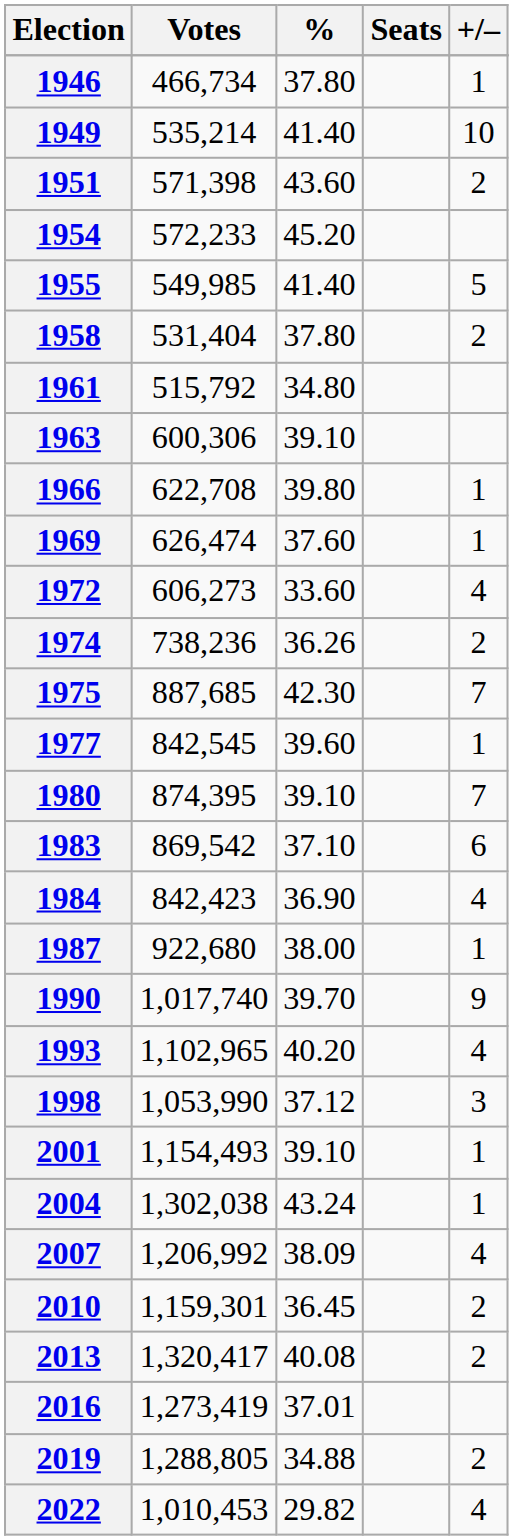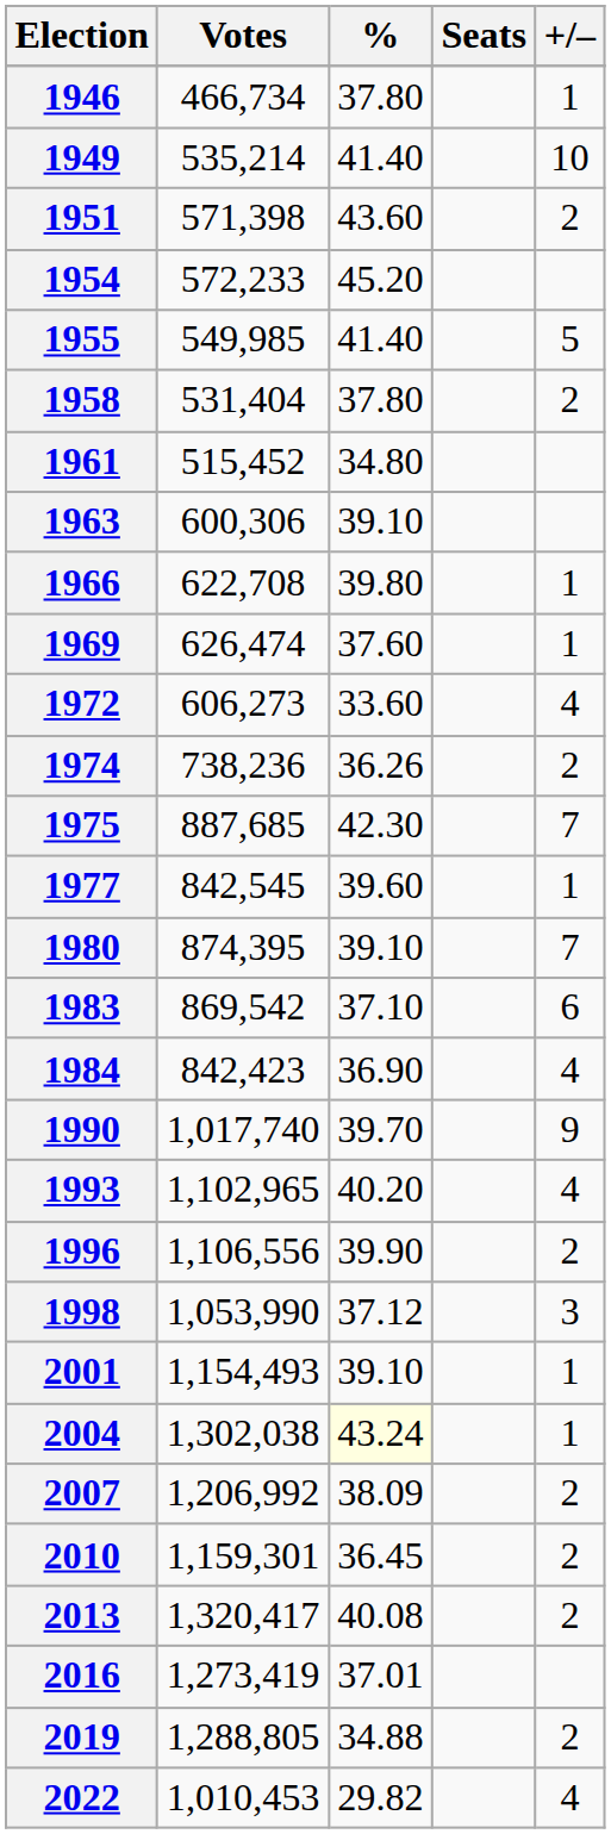 <table class=wikitable style="text-align: center;">
 <tr>
 <th>Election</th>
 <th>Votes</th>
 <th>%</th>
 <th>Seats</th>
 <th>+/–</th>
 </tr>
 <tr>
 </tr>
 <tr>
 <th><a href='#'> 1946</a></th>
 <td>466,734</td>
 <td>37.80</td>
 <td></td>
 <td> 1</td>
 </tr>
 <tr>
 <th><a href='#'> 1949</a></th>
 <td>535,214</td>
 <td>41.40</td>
 <td></td>
 <td> 10</td>
 </tr>
 <tr>
 <th><a href='#'> 1951</a></th>
 <td>571,398</td>
 <td>43.60</td>
 <td></td>
 <td> 2</td>
 </tr>
 <tr>
 <th><a href='#'> 1954</a></th>
 <td>572,233</td>
 <td>45.20</td>
 <td></td>
 <td></td>
 </tr>
 <tr>
 <th><a href='#'> 1955</a></th>
 <td>549,985</td>
 <td>41.40</td>
 <td></td>
 <td> 5</td>
 </tr>
 <tr>
 <th><a href='#'> 1958</a></th>
 <td>531,404</td>
 <td>37.80</td>
 <td></td>
 <td> 2</td>
 </tr>
 <tr>
 <th><a href='#'> 1961</a></th>
-<td>515,792</td>
+<td>515,452</td>
 <td>34.80</td>
 <td></td>
 <td></td>
 </tr>
 <tr>
 <th><a href='#'> 1963</a></th>
 <td>600,306</td>
 <td>39.10</td>
 <td></td>
 <td></td>
 </tr>
 <tr>
 <th><a href='#'> 1966</a></th>
 <td>622,708</td>
 <td>39.80</td>
 <td></td>
 <td> 1</td>
 </tr>
 <tr>
 <th><a href='#'> 1969</a></th>
 <td>626,474</td>
 <td>37.60</td>
 <td></td>
 <td> 1</td>
 </tr>
 <tr>
 <th><a href='#'> 1972</a></th>
 <td>606,273</td>
 <td>33.60</td>
 <td></td>
 <td> 4</td>
 </tr>
 <tr>
 <th><a href='#'> 1974</a></th>
 <td>738,236</td>
 <td>36.26</td>
 <td></td>
 <td> 2</td>
 </tr>
 <tr>
 <th><a href='#'> 1975</a></th>
 <td>887,685</td>
 <td>42.30</td>
 <td></td>
 <td> 7</td>
 </tr>
 <tr>
 <th><a href='#'> 1977</a></th>
 <td>842,545</td>
 <td>39.60</td>
 <td></td>
 <td> 1</td>
 </tr>
 <tr>
 <th><a href='#'> 1980</a></th>
 <td>874,395</td>
 <td>39.10</td>
 <td></td>
 <td> 7</td>
 </tr>
 <tr>
 <th><a href='#'> 1983</a></th>
 <td>869,542</td>
 <td>37.10</td>
 <td></td>
 <td> 6</td>
 </tr>
 <tr>
 <th><a href='#'> 1984</a></th>
 <td>842,423</td>
 <td>36.90</td>
 <td></td>
 <td> 4</td>
 </tr>
 <tr>
-<th><a href='#'> 1987</a></th>
-<td>922,680</td>
-<td>38.00</td>
-<td></td>
-<td> 1</td>
-</tr>
-<tr>
 <th><a href='#'> 1990</a></th>
 <td>1,017,740</td>
 <td>39.70</td>
 <td></td>
 <td> 9</td>
 </tr>
 <tr>
 <th><a href='#'> 1993</a></th>
 <td>1,102,965</td>
 <td>40.20</td>
 <td></td>
 <td> 4</td>
+</tr>
+<tr>
+<th><a href='#'> 1996</a></th>
+<td>1,106,556</td>
+<td>39.90</td>
+<td></td>
+<td> 2</td>
 </tr>
 <tr>
 <th><a href='#'> 1998</a></th>
 <td>1,053,990</td>
 <td>37.12</td>
 <td></td>
 <td> 3</td>
 </tr>
 <tr>
 <th><a href='#'>2001</a></th>
 <td>1,154,493</td>
 <td>39.10</td>
 <td></td>
 <td> 1</td>
 </tr>
 <tr>
 <th><a href='#'>2004</a></th>
 <td>1,302,038</td>
-<td>43.24</td>
+<td style="background: lightyellow;">43.24</td>
 <td></td>
 <td> 1</td>
 </tr>
 <tr>
 <th><a href='#'>2007</a></th>
 <td>1,206,992</td>
 <td>38.09</td>
 <td></td>
-<td> 4</td>
+<td> 2</td>
 </tr>
 <tr>
 <th><a href='#'>2010</a></th>
 <td>1,159,301</td>
 <td>36.45</td>
 <td></td>
 <td> 2</td>
 </tr>
 <tr>
 <th><a href='#'>2013</a></th>
 <td>1,320,417</td>
 <td>40.08</td>
 <td></td>
 <td> 2</td>
 </tr>
 <tr>
 <th><a href='#'>2016</a></th>
 <td>1,273,419</td>
 <td>37.01</td>
 <td></td>
 <td></td>
 </tr>
 <tr>
 <th><a href='#'>2019</a></th>
 <td>1,288,805</td>
 <td>34.88</td>
 <td></td>
 <td> 2</td>
 </tr>
 <tr>
 <th><a href='#'>2022</a></th>
 <td>1,010,453</td>
 <td>29.82</td>
 <td></td>
 <td> 4</td>
 </tr>
 </table>
